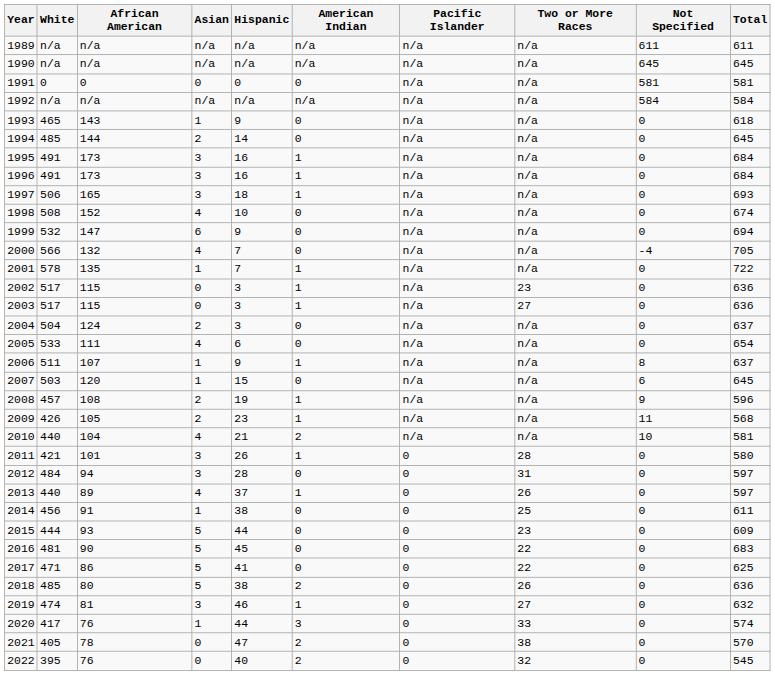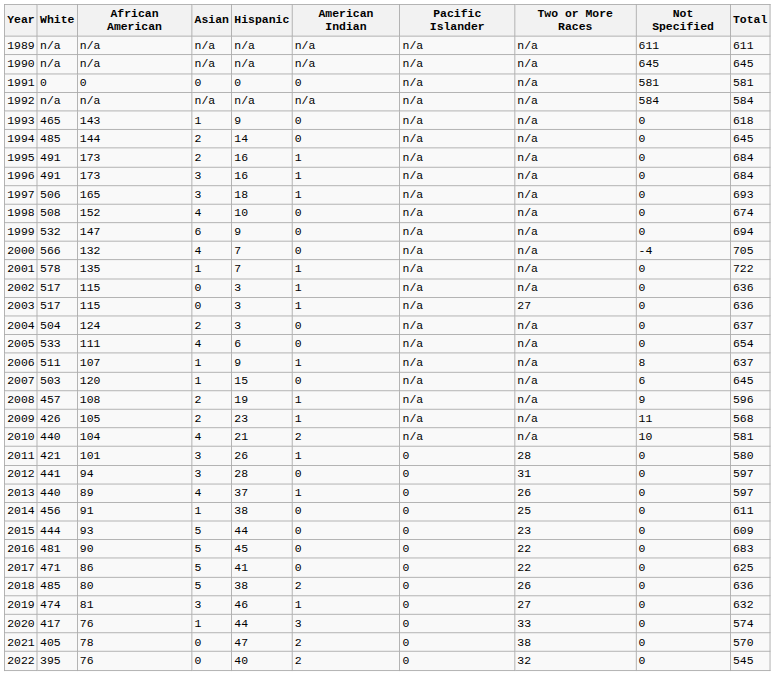 <table class="wikitable sortable mw-collapsible mw-collapsed">
 <tr>
 <th>Year</th>
 <th>White</th>
 <th>African American</th>
 <th>Asian</th>
 <th>Hispanic</th>
 <th>American Indian</th>
 <th>Pacific Islander</th>
 <th>Two or More Races</th>
 <th>Not Specified</th>
 <th>Total</th>
 </tr>
 <tr>
 <td>1989</td>
 <td>n/a</td>
 <td>n/a</td>
 <td>n/a</td>
 <td>n/a</td>
 <td>n/a</td>
 <td>n/a</td>
 <td>n/a</td>
 <td>611</td>
 <td>611</td>
 </tr>
 <tr>
 <td>1990</td>
 <td>n/a</td>
 <td>n/a</td>
 <td>n/a</td>
 <td>n/a</td>
 <td>n/a</td>
 <td>n/a</td>
 <td>n/a</td>
 <td>645</td>
 <td>645</td>
 </tr>
 <tr>
 <td>1991</td>
 <td>0</td>
 <td>0</td>
 <td>0</td>
 <td>0</td>
 <td>0</td>
 <td>n/a</td>
 <td>n/a</td>
 <td>581</td>
 <td>581</td>
 </tr>
 <tr>
 <td>1992</td>
 <td>n/a</td>
 <td>n/a</td>
 <td>n/a</td>
 <td>n/a</td>
 <td>n/a</td>
 <td>n/a</td>
 <td>n/a</td>
 <td>584</td>
 <td>584</td>
 </tr>
 <tr>
 <td>1993</td>
 <td>465</td>
 <td>143</td>
 <td>1</td>
 <td>9</td>
 <td>0</td>
 <td>n/a</td>
 <td>n/a</td>
 <td>0</td>
 <td>618</td>
 </tr>
 <tr>
 <td>1994</td>
 <td>485</td>
 <td>144</td>
 <td>2</td>
 <td>14</td>
 <td>0</td>
 <td>n/a</td>
 <td>n/a</td>
 <td>0</td>
 <td>645</td>
 </tr>
 <tr>
 <td>1995</td>
 <td>491</td>
 <td>173</td>
-<td>3</td>
+<td>2</td>
 <td>16</td>
 <td>1</td>
 <td>n/a</td>
 <td>n/a</td>
 <td>0</td>
 <td>684</td>
 </tr>
 <tr>
 <td>1996</td>
 <td>491</td>
 <td>173</td>
 <td>3</td>
 <td>16</td>
 <td>1</td>
 <td>n/a</td>
 <td>n/a</td>
 <td>0</td>
 <td>684</td>
 </tr>
 <tr>
 <td>1997</td>
 <td>506</td>
 <td>165</td>
 <td>3</td>
 <td>18</td>
 <td>1</td>
 <td>n/a</td>
 <td>n/a</td>
 <td>0</td>
 <td>693</td>
 </tr>
 <tr>
 <td>1998</td>
 <td>508</td>
 <td>152</td>
 <td>4</td>
 <td>10</td>
 <td>0</td>
 <td>n/a</td>
 <td>n/a</td>
 <td>0</td>
 <td>674</td>
 </tr>
 <tr>
 <td>1999</td>
 <td>532</td>
 <td>147</td>
 <td>6</td>
 <td>9</td>
 <td>0</td>
 <td>n/a</td>
 <td>n/a</td>
 <td>0</td>
 <td>694</td>
 </tr>
 <tr>
 <td>2000</td>
 <td>566</td>
 <td>132</td>
 <td>4</td>
 <td>7</td>
 <td>0</td>
 <td>n/a</td>
 <td>n/a</td>
 <td>-4</td>
 <td>705</td>
 </tr>
 <tr>
 <td>2001</td>
 <td>578</td>
 <td>135</td>
 <td>1</td>
 <td>7</td>
 <td>1</td>
 <td>n/a</td>
 <td>n/a</td>
 <td>0</td>
 <td>722</td>
 </tr>
 <tr>
 <td>2002</td>
 <td>517</td>
 <td>115</td>
 <td>0</td>
 <td>3</td>
 <td>1</td>
 <td>n/a</td>
-<td>23</td>
+<td>n/a</td>
 <td>0</td>
 <td>636</td>
 </tr>
 <tr>
 <td>2003</td>
 <td>517</td>
 <td>115</td>
 <td>0</td>
 <td>3</td>
 <td>1</td>
 <td>n/a</td>
 <td>27</td>
 <td>0</td>
 <td>636</td>
 </tr>
 <tr>
 <td>2004</td>
 <td>504</td>
 <td>124</td>
 <td>2</td>
 <td>3</td>
 <td>0</td>
 <td>n/a</td>
 <td>n/a</td>
 <td>0</td>
 <td>637</td>
 </tr>
 <tr>
 <td>2005</td>
 <td>533</td>
 <td>111</td>
 <td>4</td>
 <td>6</td>
 <td>0</td>
 <td>n/a</td>
 <td>n/a</td>
 <td>0</td>
 <td>654</td>
 </tr>
 <tr>
 <td>2006</td>
 <td>511</td>
 <td>107</td>
 <td>1</td>
 <td>9</td>
 <td>1</td>
 <td>n/a</td>
 <td>n/a</td>
 <td>8</td>
 <td>637</td>
 </tr>
 <tr>
 <td>2007</td>
 <td>503</td>
 <td>120</td>
 <td>1</td>
 <td>15</td>
 <td>0</td>
 <td>n/a</td>
 <td>n/a</td>
 <td>6</td>
 <td>645</td>
 </tr>
 <tr>
 <td>2008</td>
 <td>457</td>
 <td>108</td>
 <td>2</td>
 <td>19</td>
 <td>1</td>
 <td>n/a</td>
 <td>n/a</td>
 <td>9</td>
 <td>596</td>
 </tr>
 <tr>
 <td>2009</td>
 <td>426</td>
 <td>105</td>
 <td>2</td>
 <td>23</td>
 <td>1</td>
 <td>n/a</td>
 <td>n/a</td>
 <td>11</td>
 <td>568</td>
 </tr>
 <tr>
 <td>2010</td>
 <td>440</td>
 <td>104</td>
 <td>4</td>
 <td>21</td>
 <td>2</td>
 <td>n/a</td>
 <td>n/a</td>
 <td>10</td>
 <td>581</td>
 </tr>
 <tr>
 <td>2011</td>
 <td>421</td>
 <td>101</td>
 <td>3</td>
 <td>26</td>
 <td>1</td>
 <td>0</td>
 <td>28</td>
 <td>0</td>
 <td>580</td>
 </tr>
 <tr>
 <td>2012</td>
-<td>484</td>
+<td>441</td>
 <td>94</td>
 <td>3</td>
 <td>28</td>
 <td>0</td>
 <td>0</td>
 <td>31</td>
 <td>0</td>
 <td>597</td>
 </tr>
 <tr>
 <td>2013</td>
 <td>440</td>
 <td>89</td>
 <td>4</td>
 <td>37</td>
 <td>1</td>
 <td>0</td>
 <td>26</td>
 <td>0</td>
 <td>597</td>
 </tr>
 <tr>
 <td>2014</td>
 <td>456</td>
 <td>91</td>
 <td>1</td>
 <td>38</td>
 <td>0</td>
 <td>0</td>
 <td>25</td>
 <td>0</td>
 <td>611</td>
 </tr>
 <tr>
 <td>2015</td>
 <td>444</td>
 <td>93</td>
 <td>5</td>
 <td>44</td>
 <td>0</td>
 <td>0</td>
 <td>23</td>
 <td>0</td>
 <td>609</td>
 </tr>
 <tr>
 <td>2016</td>
 <td>481</td>
 <td>90</td>
 <td>5</td>
 <td>45</td>
 <td>0</td>
 <td>0</td>
 <td>22</td>
 <td>0</td>
 <td>683</td>
 </tr>
 <tr>
 <td>2017</td>
 <td>471</td>
 <td>86</td>
 <td>5</td>
 <td>41</td>
 <td>0</td>
 <td>0</td>
 <td>22</td>
 <td>0</td>
 <td>625</td>
 </tr>
 <tr>
 <td>2018</td>
 <td>485</td>
 <td>80</td>
 <td>5</td>
 <td>38</td>
 <td>2</td>
 <td>0</td>
 <td>26</td>
 <td>0</td>
 <td>636</td>
 </tr>
 <tr>
 <td>2019</td>
 <td>474</td>
 <td>81</td>
 <td>3</td>
 <td>46</td>
 <td>1</td>
 <td>0</td>
 <td>27</td>
 <td>0</td>
 <td>632</td>
 </tr>
 <tr>
 <td>2020</td>
 <td>417</td>
 <td>76</td>
 <td>1</td>
 <td>44</td>
 <td>3</td>
 <td>0</td>
 <td>33</td>
 <td>0</td>
 <td>574</td>
 </tr>
 <tr>
 <td>2021</td>
 <td>405</td>
 <td>78</td>
 <td>0</td>
 <td>47</td>
 <td>2</td>
 <td>0</td>
 <td>38</td>
 <td>0</td>
 <td>570</td>
 </tr>
 <tr>
 <td>2022</td>
 <td>395</td>
 <td>76</td>
 <td>0</td>
 <td>40</td>
 <td>2</td>
 <td>0</td>
 <td>32</td>
 <td>0</td>
 <td>545</td>
 </tr>
 </table>
